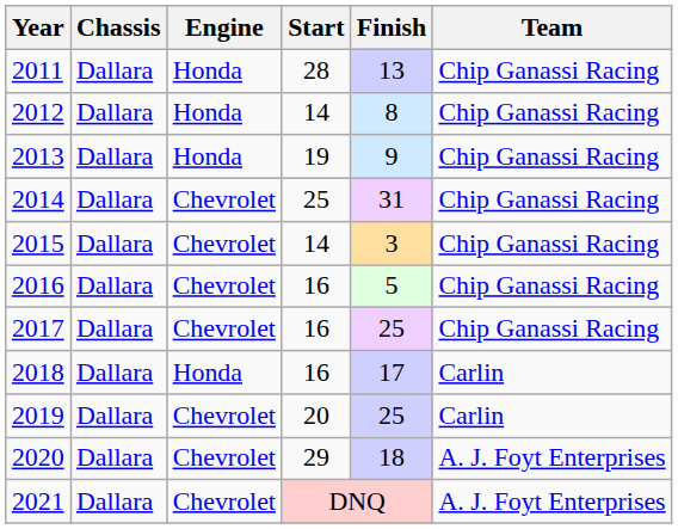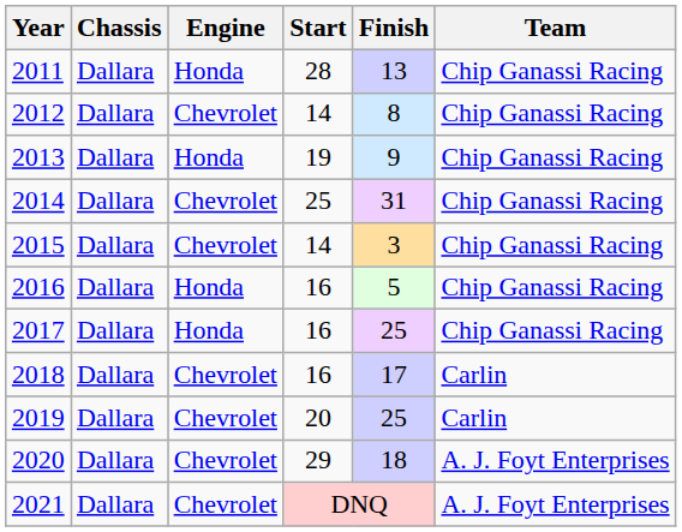 <table class="wikitable" style="font-size: 90%;">
 <tr>
 <th>Year</th>
 <th>Chassis</th>
 <th>Engine</th>
 <th>Start</th>
 <th>Finish</th>
 <th>Team</th>
 </tr>
 <tr>
 <td><a href='#'>2011</a></td>
 <td><a href='#'>Dallara</a></td>
 <td><a href='#'>Honda</a></td>
 <td align=center>28</td>
 <td align=center style="background:#CFCFFF;">13</td>
 <td nowrap><a href='#'>Chip Ganassi Racing</a></td>
 </tr>
 <tr>
 <td><a href='#'>2012</a></td>
 <td><a href='#'>Dallara</a></td>
-<td><a href='#'>Honda</a></td>
+<td><a href='#'>Chevrolet</a></td>
 <td align=center>14</td>
 <td align=center style="background:#CFEAFF;">8</td>
 <td nowrap><a href='#'>Chip Ganassi Racing</a></td>
 </tr>
 <tr>
 <td><a href='#'>2013</a></td>
 <td><a href='#'>Dallara</a></td>
 <td><a href='#'>Honda</a></td>
 <td align=center>19</td>
 <td align=center style="background:#CFEAFF;">9</td>
 <td nowrap><a href='#'>Chip Ganassi Racing</a></td>
 </tr>
 <tr>
 <td><a href='#'>2014</a></td>
 <td><a href='#'>Dallara</a></td>
 <td><a href='#'>Chevrolet</a></td>
 <td align=center>25</td>
 <td align=center style="background:#EFCFFF;">31</td>
 <td nowrap><a href='#'>Chip Ganassi Racing</a></td>
 </tr>
 <tr>
 <td><a href='#'>2015</a></td>
 <td><a href='#'>Dallara</a></td>
 <td><a href='#'>Chevrolet</a></td>
 <td align=center>14</td>
 <td align=center style="background:#FFDF9F;">3</td>
 <td nowrap><a href='#'>Chip Ganassi Racing</a></td>
 </tr>
 <tr>
 <td><a href='#'>2016</a></td>
 <td><a href='#'>Dallara</a></td>
-<td><a href='#'>Chevrolet</a></td>
+<td><a href='#'>Honda</a></td>
 <td align=center>16</td>
 <td align=center style="background:#DFFFDF;">5</td>
 <td nowrap><a href='#'>Chip Ganassi Racing</a></td>
 </tr>
 <tr>
 <td><a href='#'>2017</a></td>
 <td><a href='#'>Dallara</a></td>
-<td><a href='#'>Chevrolet</a></td>
+<td><a href='#'>Honda</a></td>
 <td align=center>16</td>
 <td align=center style="background:#EFCFFF;">25</td>
 <td nowrap><a href='#'>Chip Ganassi Racing</a></td>
 </tr>
 <tr>
 <td><a href='#'>2018</a></td>
 <td><a href='#'>Dallara</a></td>
-<td><a href='#'>Honda</a></td>
+<td><a href='#'>Chevrolet</a></td>
 <td align=center>16</td>
 <td align=center style="background:#CFCFFF;">17</td>
 <td nowrap><a href='#'>Carlin</a></td>
 </tr>
 <tr>
 <td><a href='#'>2019</a></td>
 <td><a href='#'>Dallara</a></td>
 <td><a href='#'>Chevrolet</a></td>
 <td align=center>20</td>
 <td align=center style="background:#CFCFFF;">25</td>
 <td nowrap><a href='#'>Carlin</a></td>
 </tr>
 <tr>
 <td><a href='#'>2020</a></td>
 <td><a href='#'>Dallara</a></td>
 <td><a href='#'>Chevrolet</a></td>
 <td align=center>29</td>
 <td align=center style="background:#CFCFFF;">18</td>
 <td nowrap><a href='#'>A. J. Foyt Enterprises</a></td>
 </tr>
 <tr>
 <td><a href='#'>2021</a></td>
 <td><a href='#'>Dallara</a></td>
 <td><a href='#'>Chevrolet</a></td>
 <td align=center style="background:#FFCFCF;" colspan=2>DNQ</td>
 <td nowrap><a href='#'>A. J. Foyt Enterprises</a></td>
 </tr>
 </table>
